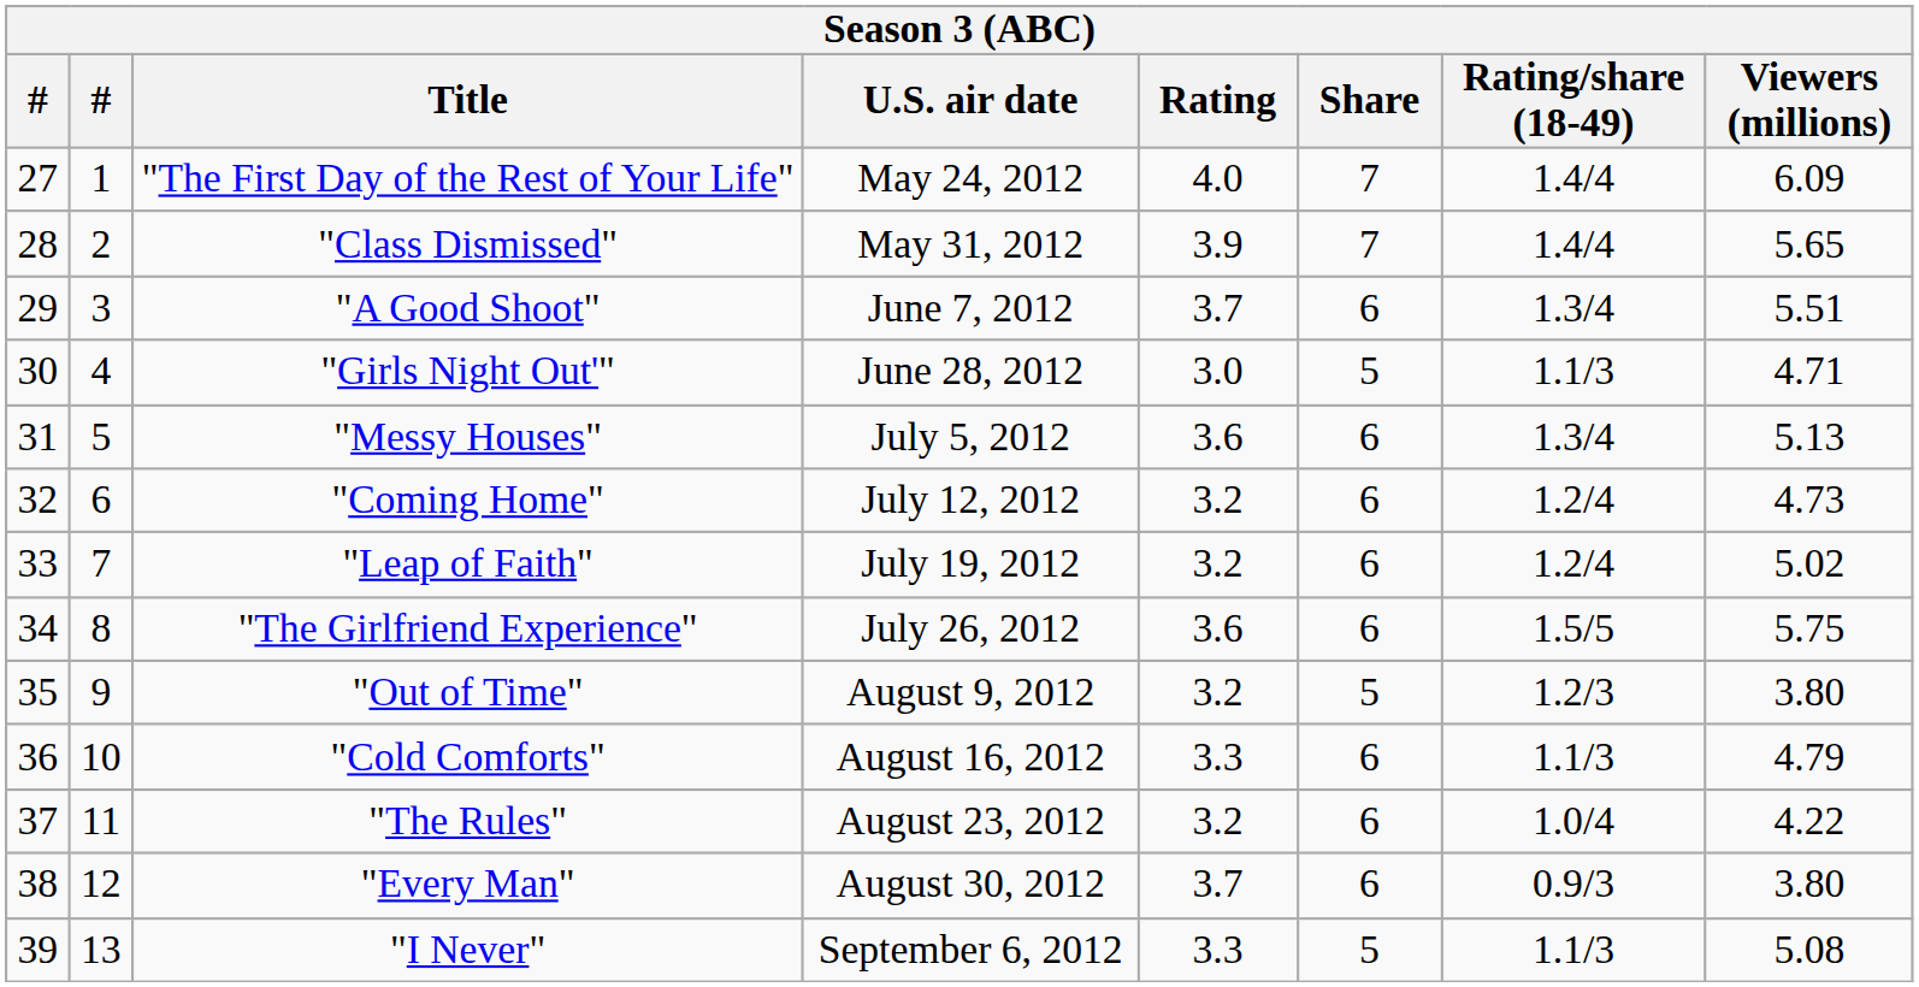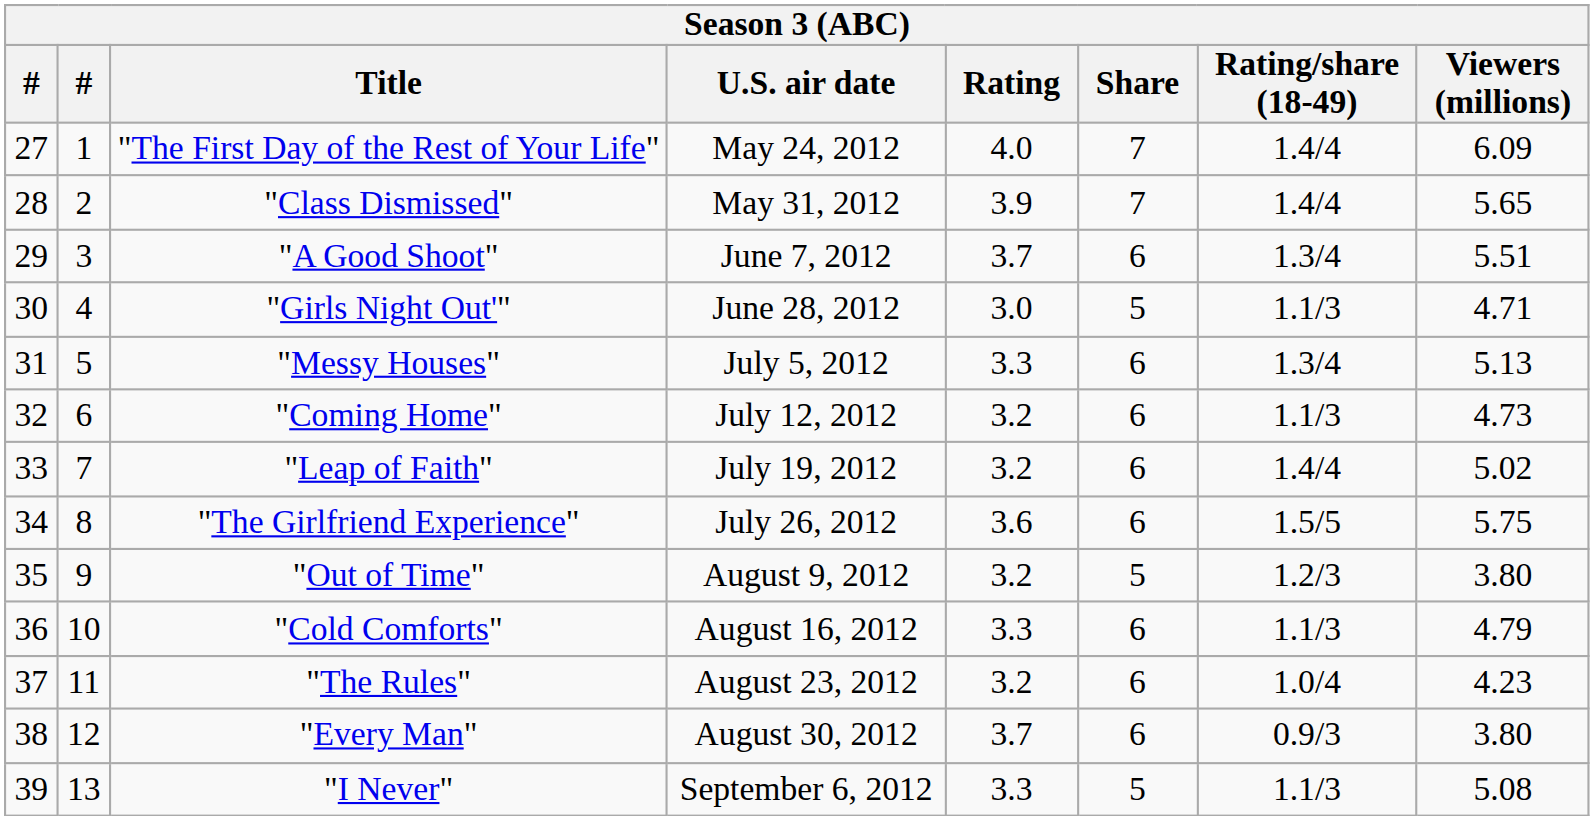 <table class="wikitable" style="text-align:center">
 <tr>
 <th style="padding:0 8px;" colspan="8">Season 3 (ABC)</th>
 </tr>
 <tr>
 <th style="padding:0 8px;">#</th>
 <th style="padding:0 8px;">#</th>
 <th style="padding:0 8px;">Title</th>
 <th style="width:125px;">U.S. air date</th>
 <th style="padding:0 8px;">Rating</th>
 <th style="padding:0 8px;">Share</th>
 <th style="padding:0 8px;">Rating/share<br>(18-49)</th>
 <th style="padding:0 8px;">Viewers<br>(millions)</th>
 </tr>
 <tr>
 <td>27</td>
 <td>1</td>
 <td>"<a href='#'>The First Day of the Rest of Your Life</a>"</td>
 <td>May 24, 2012</td>
 <td>4.0</td>
 <td>7</td>
 <td>1.4/4</td>
 <td>6.09</td>
 </tr>
 <tr>
 <td>28</td>
 <td>2</td>
 <td>"<a href='#'>Class Dismissed</a>"</td>
 <td>May 31, 2012</td>
 <td>3.9</td>
 <td>7</td>
 <td>1.4/4</td>
 <td>5.65</td>
 </tr>
 <tr>
 <td>29</td>
 <td>3</td>
 <td>"<a href='#'>A Good Shoot</a>"</td>
 <td>June 7, 2012</td>
 <td>3.7</td>
 <td>6</td>
 <td>1.3/4</td>
 <td>5.51</td>
 </tr>
 <tr>
 <td>30</td>
 <td>4</td>
 <td>"<a href='#'>Girls Night Out'</a>"</td>
 <td>June 28, 2012</td>
 <td>3.0</td>
 <td>5</td>
 <td>1.1/3</td>
 <td>4.71</td>
 </tr>
 <tr>
 <td>31</td>
 <td>5</td>
 <td>"<a href='#'>Messy Houses</a>"</td>
 <td>July 5, 2012</td>
-<td>3.6</td>
+<td>3.3</td>
 <td>6</td>
 <td>1.3/4</td>
 <td>5.13</td>
 </tr>
 <tr>
 <td>32</td>
 <td>6</td>
 <td>"<a href='#'>Coming Home</a>"</td>
 <td>July 12, 2012</td>
 <td>3.2</td>
 <td>6</td>
-<td>1.2/4</td>
+<td>1.1/3</td>
 <td>4.73</td>
 </tr>
 <tr>
 <td>33</td>
 <td>7</td>
 <td>"<a href='#'>Leap of Faith</a>"</td>
 <td>July 19, 2012</td>
 <td>3.2</td>
 <td>6</td>
-<td>1.2/4</td>
+<td>1.4/4</td>
 <td>5.02</td>
 </tr>
 <tr>
 <td>34</td>
 <td>8</td>
 <td>"<a href='#'>The Girlfriend Experience</a>"</td>
 <td>July 26, 2012</td>
 <td>3.6</td>
 <td>6</td>
 <td>1.5/5</td>
 <td>5.75</td>
 </tr>
 <tr>
 <td>35</td>
 <td>9</td>
 <td>"<a href='#'>Out of Time</a>"</td>
 <td>August 9, 2012</td>
 <td>3.2</td>
 <td>5</td>
 <td>1.2/3</td>
 <td>3.80</td>
 </tr>
 <tr>
 <td>36</td>
 <td>10</td>
 <td>"<a href='#'>Cold Comforts</a>"</td>
 <td>August 16, 2012</td>
 <td>3.3</td>
 <td>6</td>
 <td>1.1/3</td>
 <td>4.79</td>
 </tr>
 <tr>
 <td>37</td>
 <td>11</td>
 <td>"<a href='#'>The Rules</a>"</td>
 <td>August 23, 2012</td>
 <td>3.2</td>
 <td>6</td>
 <td>1.0/4</td>
-<td>4.22</td>
+<td>4.23</td>
 </tr>
 <tr>
 <td>38</td>
 <td>12</td>
 <td>"<a href='#'>Every Man</a>"</td>
 <td>August 30, 2012</td>
 <td>3.7</td>
 <td>6</td>
 <td>0.9/3</td>
 <td>3.80</td>
 </tr>
 <tr>
 <td>39</td>
 <td>13</td>
 <td>"<a href='#'>I Never</a>"</td>
 <td>September 6, 2012</td>
 <td>3.3</td>
 <td>5</td>
 <td>1.1/3</td>
 <td>5.08</td>
 </tr>
 </table>
